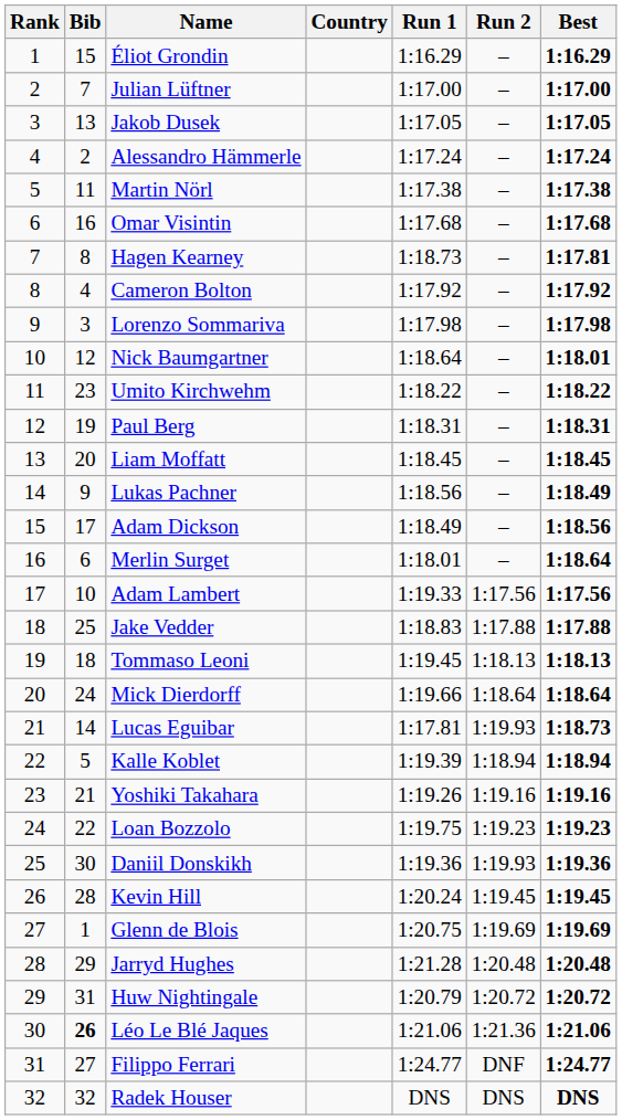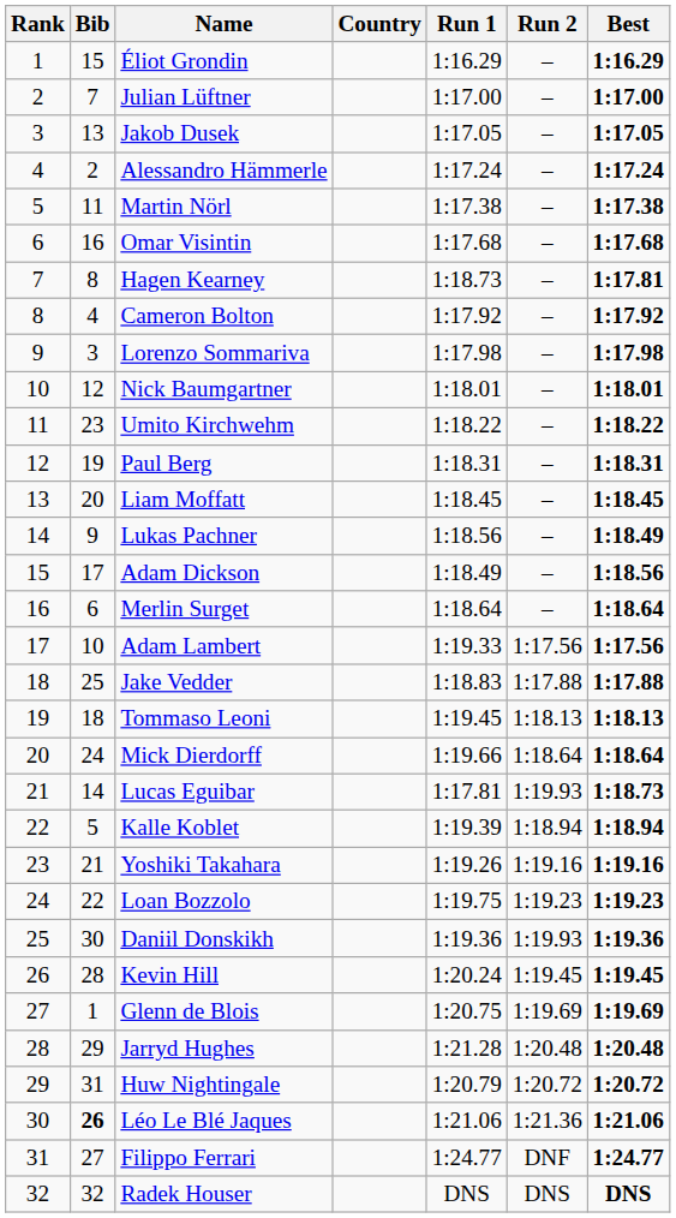 <table class="wikitable sortable" style="text-align:center">
 <tr>
 <th>Rank</th>
 <th>Bib</th>
 <th>Name</th>
 <th>Country</th>
 <th>Run 1</th>
 <th>Run 2</th>
 <th>Best</th>
 </tr>
 <tr>
 <td>1</td>
 <td>15</td>
 <td align=left><a href='#'>Éliot Grondin</a></td>
 <td align=left></td>
 <td>1:16.29</td>
 <td>–</td>
 <td><strong>1:16.29</strong></td>
 </tr>
 <tr>
 <td>2</td>
 <td>7</td>
 <td align=left><a href='#'>Julian Lüftner</a></td>
 <td align=left></td>
 <td>1:17.00</td>
 <td>–</td>
 <td><strong>1:17.00</strong></td>
 </tr>
 <tr>
 <td>3</td>
 <td>13</td>
 <td align=left><a href='#'>Jakob Dusek</a></td>
 <td align=left></td>
 <td>1:17.05</td>
 <td>–</td>
 <td><strong>1:17.05</strong></td>
 </tr>
 <tr>
 <td>4</td>
 <td>2</td>
 <td align=left><a href='#'>Alessandro Hämmerle</a></td>
 <td align=left></td>
 <td>1:17.24</td>
 <td>–</td>
 <td><strong>1:17.24</strong></td>
 </tr>
 <tr>
 <td>5</td>
 <td>11</td>
 <td align=left><a href='#'>Martin Nörl</a></td>
 <td align=left></td>
 <td>1:17.38</td>
 <td>–</td>
 <td><strong>1:17.38</strong></td>
 </tr>
 <tr>
 <td>6</td>
 <td>16</td>
 <td align=left><a href='#'>Omar Visintin</a></td>
 <td align=left></td>
 <td>1:17.68</td>
 <td>–</td>
 <td><strong>1:17.68</strong></td>
 </tr>
 <tr>
 <td>7</td>
 <td>8</td>
 <td align=left><a href='#'>Hagen Kearney</a></td>
 <td align=left></td>
 <td>1:18.73</td>
 <td>–</td>
 <td><strong>1:17.81</strong></td>
 </tr>
 <tr>
 <td>8</td>
 <td>4</td>
 <td align=left><a href='#'>Cameron Bolton</a></td>
 <td align=left></td>
 <td>1:17.92</td>
 <td>–</td>
 <td><strong>1:17.92</strong></td>
 </tr>
 <tr>
 <td>9</td>
 <td>3</td>
 <td align=left><a href='#'>Lorenzo Sommariva</a></td>
 <td align=left></td>
 <td>1:17.98</td>
 <td>–</td>
 <td><strong>1:17.98</strong></td>
 </tr>
 <tr>
 <td>10</td>
 <td>12</td>
 <td align=left><a href='#'>Nick Baumgartner</a></td>
 <td align=left></td>
-<td>1:18.64</td>
+<td>1:18.01</td>
 <td>–</td>
 <td><strong>1:18.01</strong></td>
 </tr>
 <tr>
 <td>11</td>
 <td>23</td>
 <td align=left><a href='#'>Umito Kirchwehm</a></td>
 <td align=left></td>
 <td>1:18.22</td>
 <td>–</td>
 <td><strong>1:18.22</strong></td>
 </tr>
 <tr>
 <td>12</td>
 <td>19</td>
 <td align=left><a href='#'>Paul Berg</a></td>
 <td align=left></td>
 <td>1:18.31</td>
 <td>–</td>
 <td><strong>1:18.31</strong></td>
 </tr>
 <tr>
 <td>13</td>
 <td>20</td>
 <td align=left><a href='#'>Liam Moffatt</a></td>
 <td align=left></td>
 <td>1:18.45</td>
 <td>–</td>
 <td><strong>1:18.45</strong></td>
 </tr>
 <tr>
 <td>14</td>
 <td>9</td>
 <td align=left><a href='#'>Lukas Pachner</a></td>
 <td align=left></td>
 <td>1:18.56</td>
 <td>–</td>
 <td><strong>1:18.49</strong></td>
 </tr>
 <tr>
 <td>15</td>
 <td>17</td>
 <td align=left><a href='#'>Adam Dickson</a></td>
 <td align=left></td>
 <td>1:18.49</td>
 <td>–</td>
 <td><strong>1:18.56</strong></td>
 </tr>
 <tr>
 <td>16</td>
 <td>6</td>
 <td align=left><a href='#'>Merlin Surget</a></td>
 <td align=left></td>
-<td>1:18.01</td>
+<td>1:18.64</td>
 <td>–</td>
 <td><strong>1:18.64</strong></td>
 </tr>
 <tr>
 <td>17</td>
 <td>10</td>
 <td align=left><a href='#'>Adam Lambert</a></td>
 <td align=left></td>
 <td>1:19.33</td>
 <td>1:17.56</td>
 <td><strong>1:17.56</strong></td>
 </tr>
 <tr>
 <td>18</td>
 <td>25</td>
 <td align=left><a href='#'>Jake Vedder</a></td>
 <td align=left></td>
 <td>1:18.83</td>
 <td>1:17.88</td>
 <td><strong>1:17.88</strong></td>
 </tr>
 <tr>
 <td>19</td>
 <td>18</td>
 <td align=left><a href='#'>Tommaso Leoni</a></td>
 <td align=left></td>
 <td>1:19.45</td>
 <td>1:18.13</td>
 <td><strong>1:18.13</strong></td>
 </tr>
 <tr>
 <td>20</td>
 <td>24</td>
 <td align=left><a href='#'>Mick Dierdorff</a></td>
 <td align=left></td>
 <td>1:19.66</td>
 <td>1:18.64</td>
 <td><strong>1:18.64</strong></td>
 </tr>
 <tr>
 <td>21</td>
 <td>14</td>
 <td align=left><a href='#'>Lucas Eguibar</a></td>
 <td align=left></td>
 <td>1:17.81</td>
 <td>1:19.93</td>
 <td><strong>1:18.73</strong></td>
 </tr>
 <tr>
 <td>22</td>
 <td>5</td>
 <td align=left><a href='#'>Kalle Koblet</a></td>
 <td align=left></td>
 <td>1:19.39</td>
 <td>1:18.94</td>
 <td><strong>1:18.94</strong></td>
 </tr>
 <tr>
 <td>23</td>
 <td>21</td>
 <td align=left><a href='#'>Yoshiki Takahara</a></td>
 <td align=left></td>
 <td>1:19.26</td>
 <td>1:19.16</td>
 <td><strong>1:19.16</strong></td>
 </tr>
 <tr>
 <td>24</td>
 <td>22</td>
 <td align=left><a href='#'>Loan Bozzolo</a></td>
 <td align=left></td>
 <td>1:19.75</td>
 <td>1:19.23</td>
 <td><strong>1:19.23</strong></td>
 </tr>
 <tr>
 <td>25</td>
 <td>30</td>
 <td align=left><a href='#'>Daniil Donskikh</a></td>
 <td align=left></td>
 <td>1:19.36</td>
 <td>1:19.93</td>
 <td><strong>1:19.36</strong></td>
 </tr>
 <tr>
 <td>26</td>
 <td>28</td>
 <td align=left><a href='#'>Kevin Hill</a></td>
 <td align=left></td>
 <td>1:20.24</td>
 <td>1:19.45</td>
 <td><strong>1:19.45</strong></td>
 </tr>
 <tr>
 <td>27</td>
 <td>1</td>
 <td align=left><a href='#'>Glenn de Blois</a></td>
 <td align=left></td>
 <td>1:20.75</td>
 <td>1:19.69</td>
 <td><strong>1:19.69</strong></td>
 </tr>
 <tr>
 <td>28</td>
 <td>29</td>
 <td align=left><a href='#'>Jarryd Hughes</a></td>
 <td align=left></td>
 <td>1:21.28</td>
 <td>1:20.48</td>
 <td><strong>1:20.48</strong></td>
 </tr>
 <tr>
 <td>29</td>
 <td>31</td>
 <td align=left><a href='#'>Huw Nightingale</a></td>
 <td align=left></td>
 <td>1:20.79</td>
 <td>1:20.72</td>
 <td><strong>1:20.72</strong></td>
 </tr>
 <tr>
 <td>30</td>
 <td><strong>26</strong></td>
 <td align=left><a href='#'>Léo Le Blé Jaques</a></td>
 <td align=left></td>
 <td>1:21.06</td>
 <td>1:21.36</td>
 <td><strong>1:21.06</strong></td>
 </tr>
 <tr>
 <td>31</td>
 <td>27</td>
 <td align=left><a href='#'>Filippo Ferrari</a></td>
 <td align=left></td>
 <td>1:24.77</td>
 <td>DNF</td>
 <td><strong>1:24.77</strong></td>
 </tr>
 <tr>
 <td>32</td>
 <td>32</td>
 <td align=left><a href='#'>Radek Houser</a></td>
 <td align=left></td>
 <td>DNS</td>
 <td>DNS</td>
 <td><strong>DNS</strong></td>
 </tr>
 </table>
